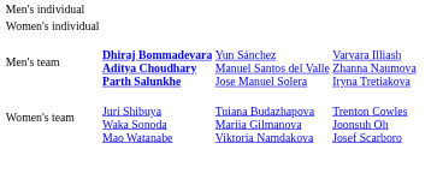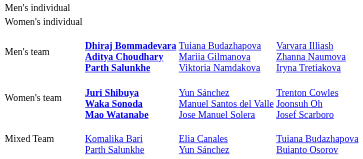 <table>
 <tr>
 <td>Men's individual</td>
 <td></td>
 <td></td>
 <td></td>
 </tr>
 <tr>
 <td>Women's individual</td>
 <td></td>
 <td></td>
 <td></td>
 </tr>
 <tr>
 <td>Men's team</td>
 <td><strong><br><a href='#'>Dhiraj Bommadevara</a><br><a href='#'>Aditya Choudhary</a><br><a href='#'>Parth Salunkhe</a></strong></td>
-<td><br><a href='#'>Yun Sánchez</a><br><a href='#'>Manuel Santos del Valle</a><br><a href='#'>Jose Manuel Solera</a></td>
+<td><br><a href='#'>Tuiana Budazhapova</a><br><a href='#'>Mariia Gilmanova</a><br><a href='#'>Viktoria Namdakova</a></td>
 <td><br><a href='#'>Varvara Illiash</a><br><a href='#'>Zhanna Naumova</a><br><a href='#'>Iryna Tretiakova</a></td>
 </tr>
 <tr>
 <td>Women's team</td>
-<td><br><a href='#'>Juri Shibuya</a><br><a href='#'>Waka Sonoda</a><br><a href='#'>Mao Watanabe</a></td>
-<td><br><a href='#'>Tuiana Budazhapova</a><br><a href='#'>Mariia Gilmanova</a><br><a href='#'>Viktoria Namdakova</a></td>
+<td><strong><br><a href='#'>Juri Shibuya</a><br><a href='#'>Waka Sonoda</a><br><a href='#'>Mao Watanabe</a></strong></td>
+<td><br><a href='#'>Yun Sánchez</a><br><a href='#'>Manuel Santos del Valle</a><br><a href='#'>Jose Manuel Solera</a></td>
 <td><br><a href='#'>Trenton Cowles</a><br><a href='#'>Joonsuh Oh</a><br><a href='#'>Josef Scarboro</a></td>
 </tr>
+<tr>
+<td>Mixed Team</td>
+<td><br><a href='#'>Komalika Bari</a><br><a href='#'>Parth Salunkhe</a></td>
+<td><br><a href='#'>Elia Canales</a><br><a href='#'>Yun Sánchez</a></td>
+<td><br><a href='#'>Tuiana Budazhapova</a><br><a href='#'>Buianto Osorov</a></td>
+</tr>
 </table>
